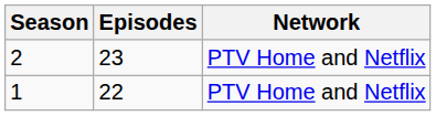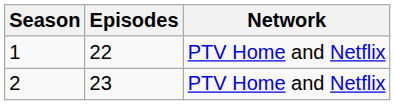 <table class="wikitable" border="1">
 <tr>
 <th>Season</th>
 <th>Episodes</th>
 <th>Network</th>
 </tr>
 <tr>
+<td>1</td>
+<td>22</td>
+<td><a href='#'>PTV Home</a> and <a href='#'>Netflix</a></td>
+</tr>
+<tr>
 <td>2</td>
 <td>23</td>
 <td><a href='#'>PTV Home</a> and <a href='#'>Netflix</a></td>
 </tr>
-<tr>
-<td>1</td>
-<td>22</td>
-<td><a href='#'>PTV Home</a> and <a href='#'>Netflix</a></td>
-</tr>
 </table>
